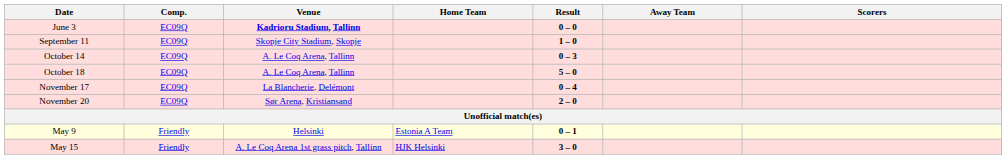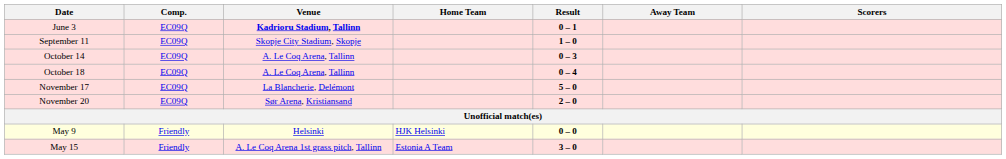 <table class="wikitable collapsible collapsed" width=100% style="font-size: 90%">
 <tr>
 <th width=12%>Date</th>
 <th width=10%>Comp.</th>
 <th width=17%>Venue</th>
 <th width=14%>Home Team</th>
 <th width=7%>Result</th>
 <th width=14%>Away Team</th>
 <th width=26%>Scorers</th>
 </tr>
 <tr bgcolor="#ffdddd" align="center">
 <td>June 3</td>
 <td><a href='#'>EC09Q</a></td>
 <td><strong><a href='#'>Kadrioru Stadium</a>, <a href='#'>Tallinn</a></strong></td>
 <td align="left"></td>
-<td><strong>0 – 0</strong></td>
+<td><strong>0 – 1</strong></td>
 <td align="left"></td>
 <td></td>
 </tr>
 <tr bgcolor="#ffdddd" align="center">
 <td>September 11</td>
 <td><a href='#'>EC09Q</a></td>
 <td><a href='#'>Skopje City Stadium</a>, <a href='#'>Skopje</a></td>
 <td align="left"></td>
 <td><strong>1 – 0</strong></td>
 <td align="left"></td>
 <td></td>
 </tr>
 <tr bgcolor="#ffdddd" align="center">
 <td>October 14</td>
 <td><a href='#'>EC09Q</a></td>
 <td><a href='#'>A. Le Coq Arena</a>, <a href='#'>Tallinn</a></td>
 <td align="left"></td>
 <td><strong>0 – 3</strong></td>
 <td align="left"></td>
 <td></td>
 </tr>
 <tr bgcolor="#ffdddd" align="center">
 <td>October 18</td>
 <td><a href='#'>EC09Q</a></td>
 <td><a href='#'>A. Le Coq Arena</a>, <a href='#'>Tallinn</a></td>
 <td align="left"></td>
-<td><strong>5 – 0</strong></td>
+<td><strong>0 – 4</strong></td>
 <td align="left"></td>
 <td></td>
 </tr>
 <tr bgcolor="#ffdddd" align="center">
 <td>November 17</td>
 <td><a href='#'>EC09Q</a></td>
 <td><a href='#'>La Blancherie</a>, <a href='#'>Delémont</a></td>
 <td align="left"></td>
-<td><strong>0 – 4</strong></td>
+<td><strong>5 – 0</strong></td>
 <td align="left"></td>
 <td></td>
 </tr>
 <tr bgcolor="#ffdddd" align="center">
 <td>November 20</td>
 <td><a href='#'>EC09Q</a></td>
 <td><a href='#'>Sør Arena</a>, <a href='#'>Kristiansand</a></td>
 <td align="left"></td>
 <td><strong>2 – 0</strong></td>
 <td align="left"></td>
 <td></td>
 </tr>
 <tr>
 <th colspan="8">Unofficial match(es)</th>
 </tr>
 <tr bgcolor="#ffffdd" align="center">
 <td>May 9</td>
 <td><a href='#'>Friendly</a></td>
 <td><a href='#'>Helsinki</a></td>
-<td align="left"> <a href='#'>Estonia A Team</a></td>
-<td><strong>0 – 1</strong></td>
+<td align="left"> <a href='#'>HJK Helsinki</a></td>
+<td><strong>0 – 0</strong></td>
 <td align="left"></td>
 <td></td>
 </tr>
 <tr bgcolor="#ffdddd" align="center">
 <td>May 15</td>
 <td><a href='#'>Friendly</a></td>
 <td><a href='#'>A. Le Coq Arena 1st grass pitch</a>, <a href='#'>Tallinn</a></td>
-<td align="left"> <a href='#'>HJK Helsinki</a></td>
+<td align="left"> <a href='#'>Estonia A Team</a></td>
 <td><strong>3 – 0</strong></td>
 <td align="left"></td>
 <td></td>
 </tr>
 </table>
